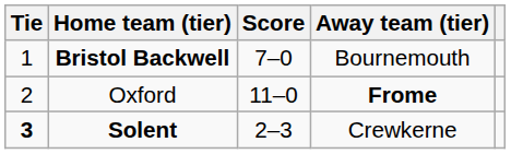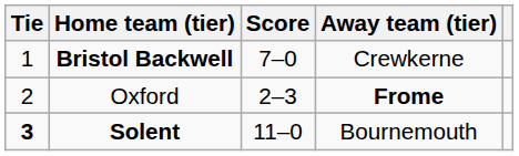 <table class="wikitable" style="text-align:center; font-size:85%">
 <tr>
 <th>Tie</th>
 <th>Home team (tier)</th>
 <th>Score</th>
 <th>Away team (tier)</th>
 <th></th>
 </tr>
 <tr>
 <td align="center">1</td>
 <td><strong>Bristol Backwell</strong></td>
 <td align="center">7–0</td>
-<td>Bournemouth</td>
+<td>Crewkerne</td>
 <td></td>
 </tr>
 <tr>
 <td align="center">2</td>
 <td>Oxford</td>
-<td align="center">11–0</td>
+<td align="center">2–3</td>
 <td><strong>Frome</strong></td>
 <td></td>
 </tr>
 <tr>
 <td align="center"><strong>3</strong></td>
 <td><strong>Solent</strong></td>
-<td align="center">2–3</td>
-<td>Crewkerne</td>
+<td align="center">11–0</td>
+<td>Bournemouth</td>
 <td></td>
 </tr>
 </table>
